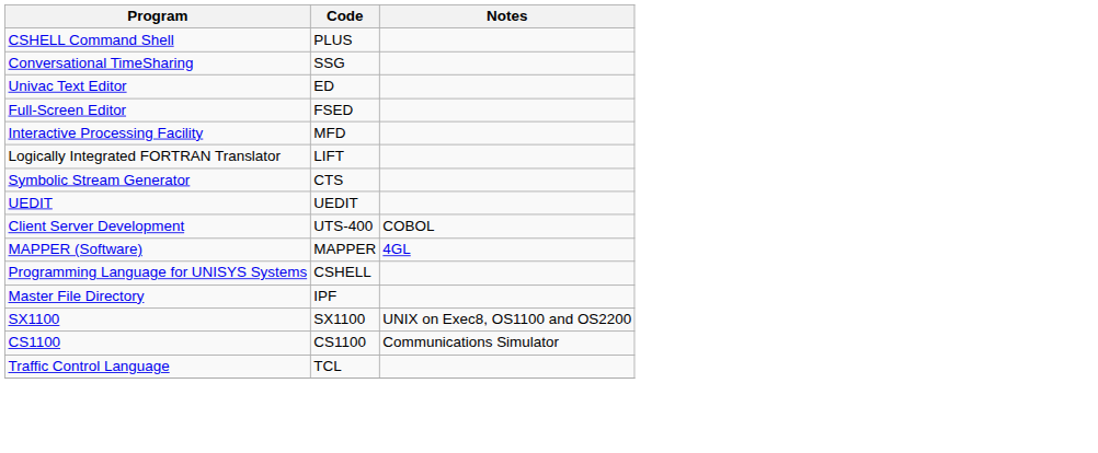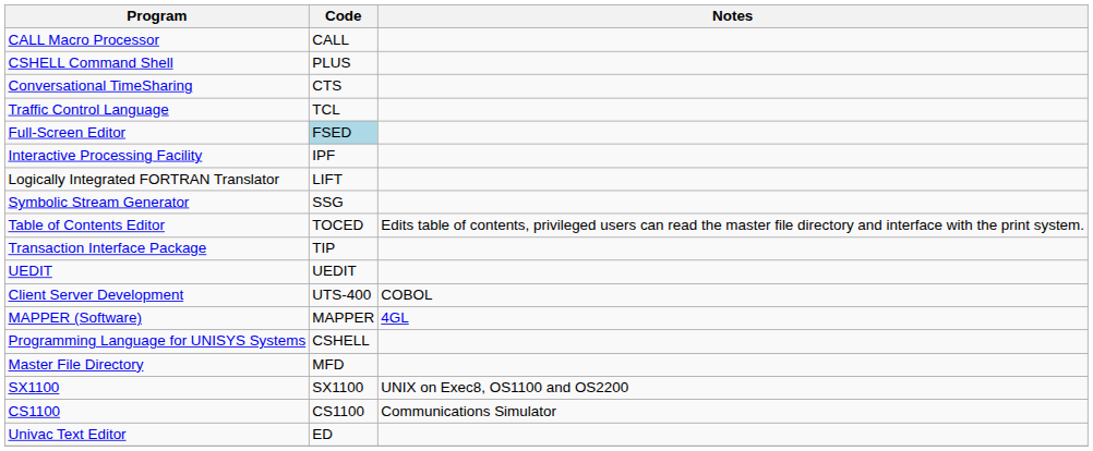 <table class="wikitable sortable">
 <tr>
 <th>Program</th>
 <th>Code</th>
 <th>Notes</th>
+</tr>
+<tr>
+<td><a href='#'>CALL Macro Processor</a></td>
+<td>CALL</td>
+<td></td>
 </tr>
 <tr>
 <td><a href='#'>CSHELL Command Shell</a></td>
 <td>PLUS</td>
 <td></td>
 </tr>
 <tr>
 <td><a href='#'>Conversational TimeSharing</a></td>
-<td>SSG</td>
+<td>CTS</td>
 <td></td>
 </tr>
 <tr>
-<td><a href='#'>Univac Text Editor</a></td>
-<td>ED</td>
+<td><a href='#'>Traffic Control Language</a></td>
+<td>TCL</td>
 <td></td>
 </tr>
 <tr>
 <td><a href='#'>Full-Screen Editor</a></td>
-<td>FSED</td>
+<td style="background: lightblue;">FSED</td>
 <td></td>
 </tr>
 <tr>
 <td><a href='#'>Interactive Processing Facility</a></td>
-<td>MFD</td>
+<td>IPF</td>
 <td></td>
 </tr>
 <tr>
 <td>Logically Integrated FORTRAN Translator</td>
 <td>LIFT</td>
 <td></td>
 </tr>
 <tr>
 <td><a href='#'>Symbolic Stream Generator</a></td>
-<td>CTS</td>
+<td>SSG</td>
+<td></td>
+</tr>
+<tr>
+<td><a href='#'>Table of Contents Editor</a></td>
+<td>TOCED</td>
+<td>Edits table of contents, privileged users can read the master file directory and interface with the print system.</td>
+</tr>
+<tr>
+<td><a href='#'>Transaction Interface Package</a></td>
+<td>TIP</td>
 <td></td>
 </tr>
 <tr>
 <td><a href='#'>UEDIT</a></td>
 <td>UEDIT</td>
 <td></td>
 </tr>
 <tr>
 <td><a href='#'>Client Server Development</a></td>
 <td>UTS-400</td>
 <td>COBOL</td>
 </tr>
 <tr>
 <td><a href='#'>MAPPER (Software)</a></td>
 <td>MAPPER</td>
 <td><a href='#'>4GL</a></td>
 </tr>
 <tr>
 <td><a href='#'>Programming Language for UNISYS Systems</a></td>
 <td>CSHELL</td>
 <td></td>
 </tr>
 <tr>
 <td><a href='#'>Master File Directory</a></td>
-<td>IPF</td>
+<td>MFD</td>
 <td></td>
 </tr>
 <tr>
 <td><a href='#'>SX1100</a></td>
 <td>SX1100</td>
 <td>UNIX on Exec8, OS1100 and OS2200</td>
 </tr>
 <tr>
 <td><a href='#'>CS1100</a></td>
 <td>CS1100</td>
 <td>Communications Simulator</td>
 </tr>
 <tr>
-<td><a href='#'>Traffic Control Language</a></td>
-<td>TCL</td>
+<td><a href='#'>Univac Text Editor</a></td>
+<td>ED</td>
 <td></td>
 </tr>
 <tr>
 </tr>
 </table>
